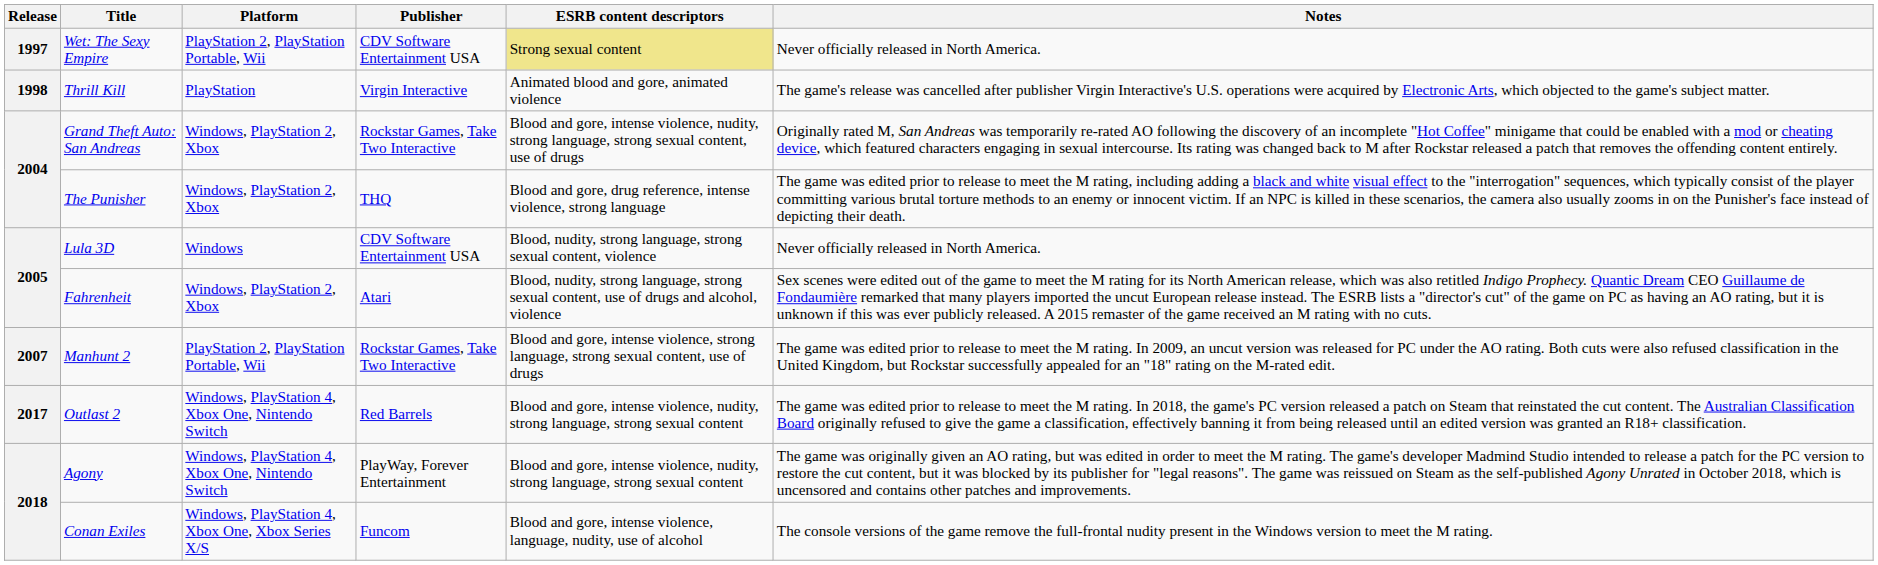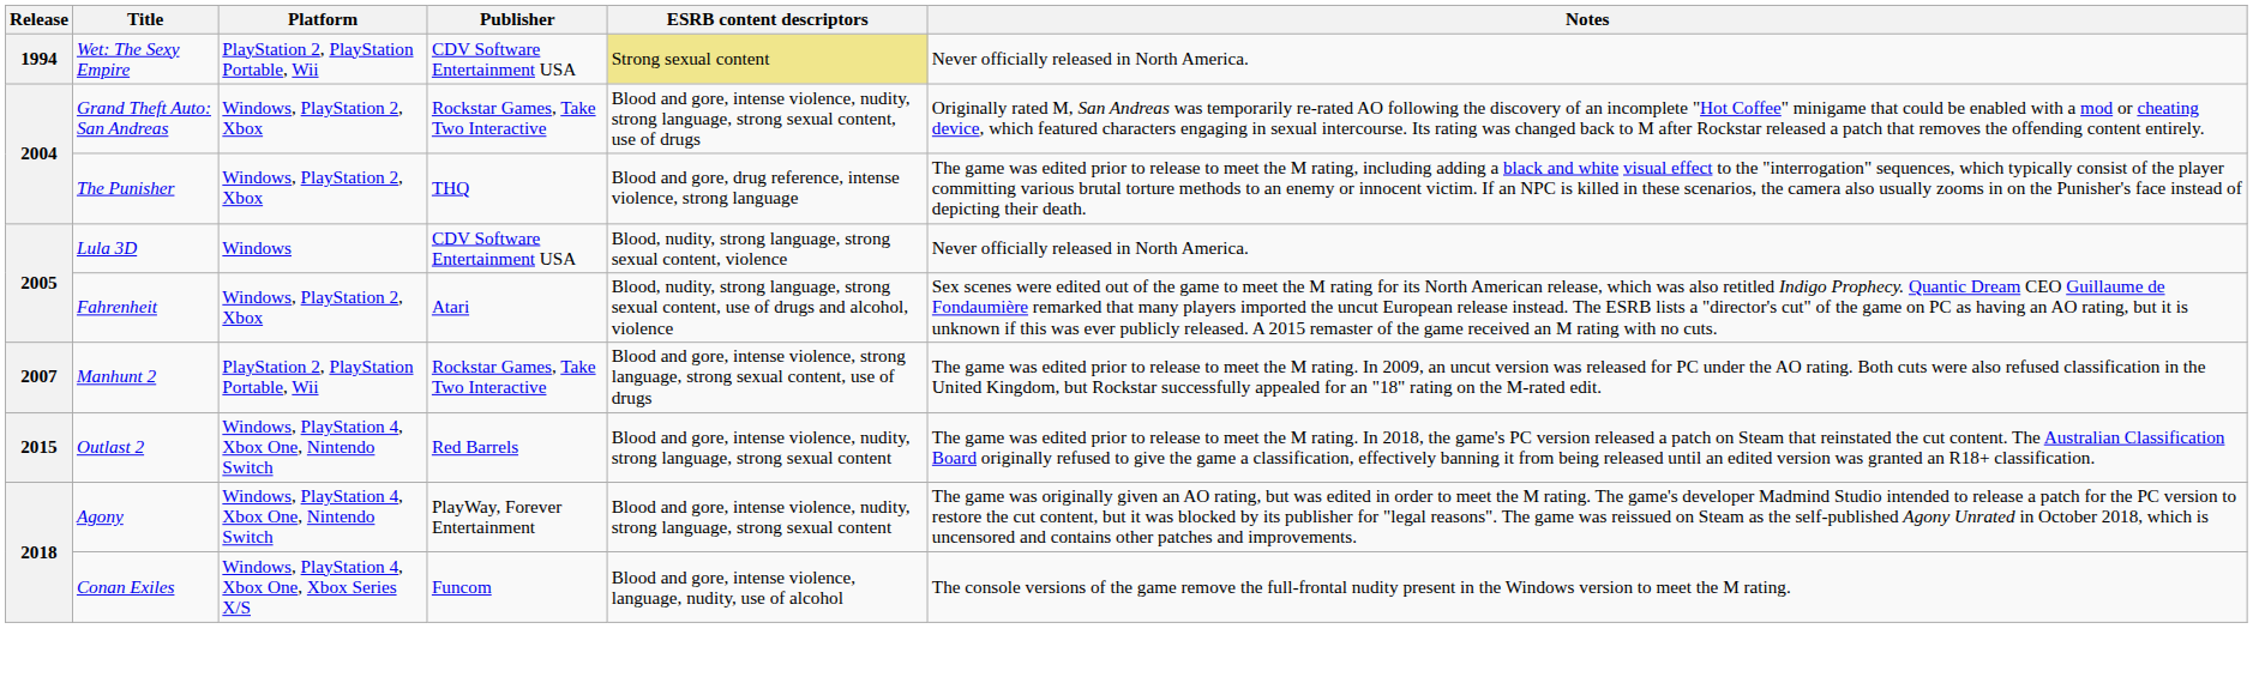 <table class="wikitable sortable" width="auto">
 <tr>
 <th>Release</th>
 <th>Title</th>
 <th>Platform</th>
 <th>Publisher</th>
 <th class="unsortable">ESRB content descriptors</th>
 <th class="unsortable">Notes</th>
 </tr>
 <tr>
-<th>1997</th>
+<th>1994</th>
 <td><em><a href='#'>Wet: The Sexy Empire</a></em></td>
 <td><a href='#'>PlayStation 2</a>, <a href='#'>PlayStation Portable</a>, <a href='#'>Wii</a></td>
 <td><a href='#'>CDV Software Entertainment</a> USA</td>
 <td style="background: khaki;">Strong sexual content</td>
 <td>Never officially released in North America.</td>
-</tr>
-<tr>
-<th>1998</th>
-<td><em><a href='#'>Thrill Kill</a></em></td>
-<td><a href='#'>PlayStation</a></td>
-<td><a href='#'>Virgin Interactive</a></td>
-<td>Animated blood and gore, animated violence</td>
-<td>The game's release was cancelled after publisher Virgin Interactive's U.S. operations were acquired by <a href='#'>Electronic Arts</a>, which objected to the game's subject matter.</td>
 </tr>
 <tr>
 <th rowspan="2">2004</th>
 <td><em><a href='#'>Grand Theft Auto: San Andreas</a></em></td>
 <td><a href='#'>Windows</a>, <a href='#'>PlayStation 2</a>, <a href='#'>Xbox</a></td>
 <td><a href='#'>Rockstar Games</a>, <a href='#'>Take Two Interactive</a></td>
 <td>Blood and gore, intense violence, nudity, strong language, strong sexual content, use of drugs</td>
 <td>Originally rated M, <em>San Andreas</em> was temporarily re-rated AO following the discovery of an incomplete "<a href='#'>Hot Coffee</a>" minigame that could be enabled with a <a href='#'>mod</a> or <a href='#'>cheating device</a>, which featured characters engaging in sexual intercourse. Its rating was changed back to M after Rockstar released a patch that removes the offending content entirely.</td>
 </tr>
 <tr>
 <td><em><a href='#'>The Punisher</a></em></td>
 <td><a href='#'>Windows</a>, <a href='#'>PlayStation 2</a>, <a href='#'>Xbox</a></td>
 <td><a href='#'>THQ</a></td>
 <td>Blood and gore, drug reference, intense violence, strong language</td>
 <td>The game was edited prior to release to meet the M rating, including adding a <a href='#'>black and white</a> <a href='#'>visual effect</a> to the "interrogation" sequences, which typically consist of the player committing various brutal torture methods to an enemy or innocent victim. If an NPC is killed in these scenarios, the camera also usually zooms in on the Punisher's face instead of depicting their death.</td>
 </tr>
 <tr>
 <th rowspan="2">2005</th>
 <td><em><a href='#'>Lula 3D</a></em></td>
 <td><a href='#'>Windows</a></td>
 <td><a href='#'>CDV Software Entertainment</a> USA</td>
 <td>Blood, nudity, strong language, strong sexual content, violence</td>
 <td>Never officially released in North America.</td>
 </tr>
 <tr>
 <td><em><a href='#'>Fahrenheit</a></em></td>
 <td><a href='#'>Windows</a>, <a href='#'>PlayStation 2</a>, <a href='#'>Xbox</a></td>
 <td><a href='#'>Atari</a></td>
 <td>Blood, nudity, strong language, strong sexual content, use of drugs and alcohol, violence</td>
 <td>Sex scenes were edited out of the game to meet the M rating for its North American release, which was also retitled <em>Indigo Prophecy.</em> <a href='#'>Quantic Dream</a> CEO <a href='#'>Guillaume de Fondaumière</a> remarked that many players imported the uncut European release instead. The ESRB lists a "director's cut" of the game on PC as having an AO rating, but it is unknown if this was ever publicly released. A 2015 remaster of the game received an M rating with no cuts.</td>
 </tr>
 <tr>
 <th>2007</th>
 <td><em><a href='#'>Manhunt 2</a></em></td>
 <td><a href='#'>PlayStation 2</a>, <a href='#'>PlayStation Portable</a>, <a href='#'>Wii</a></td>
 <td><a href='#'>Rockstar Games</a>, <a href='#'>Take Two Interactive</a></td>
 <td>Blood and gore, intense violence, strong language, strong sexual content, use of drugs</td>
 <td>The game was edited prior to release to meet the M rating. In 2009, an uncut version was released for PC under the AO rating. Both cuts were also refused classification in the United Kingdom, but Rockstar successfully appealed for an "18" rating on the M-rated edit.</td>
 </tr>
 <tr>
-<th>2017</th>
+<th>2015</th>
 <td><em><a href='#'>Outlast 2</a></em></td>
 <td><a href='#'>Windows</a>, <a href='#'>PlayStation 4</a>, <a href='#'>Xbox One</a>, <a href='#'>Nintendo Switch</a></td>
 <td><a href='#'>Red Barrels</a></td>
 <td>Blood and gore, intense violence, nudity, strong language, strong sexual content</td>
 <td>The game was edited prior to release to meet the M rating. In 2018, the game's PC version released a patch on Steam that reinstated the cut content. The <a href='#'>Australian Classification Board</a> originally refused to give the game a classification, effectively banning it from being released until an edited version was granted an R18+ classification.</td>
 </tr>
 <tr>
 <th rowspan="2">2018</th>
 <td><em><a href='#'>Agony</a></em></td>
 <td><a href='#'>Windows</a>, <a href='#'>PlayStation 4</a>, <a href='#'>Xbox One</a>, <a href='#'>Nintendo Switch</a></td>
 <td>PlayWay, Forever Entertainment</td>
 <td>Blood and gore, intense violence, nudity, strong language, strong sexual content</td>
 <td>The game was originally given an AO rating, but was edited in order to meet the M rating. The game's developer Madmind Studio intended to release a patch for the PC version to restore the cut content, but it was blocked by its publisher for "legal reasons". The game was reissued on Steam as the self-published <em>Agony Unrated</em> in October 2018, which is uncensored and contains other patches and improvements.<em></em></td>
 </tr>
 <tr>
 <td><em><a href='#'>Conan Exiles</a></em></td>
 <td><a href='#'>Windows</a>, <a href='#'>PlayStation 4</a>, <a href='#'>Xbox One</a>, <a href='#'>Xbox Series X/S</a></td>
 <td><a href='#'>Funcom</a></td>
 <td>Blood and gore, intense violence, language, nudity, use of alcohol</td>
 <td>The console versions of the game remove the full-frontal nudity present in the Windows version to meet the M rating.</td>
 </tr>
 </table>
